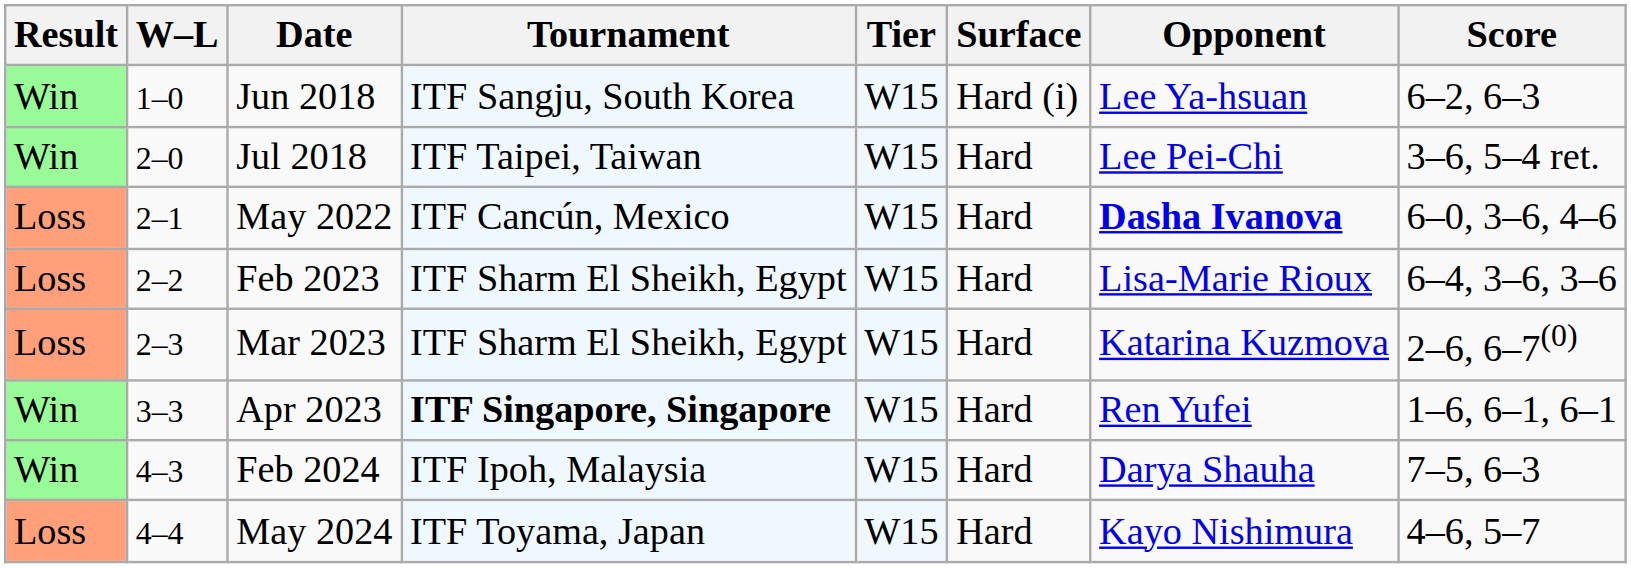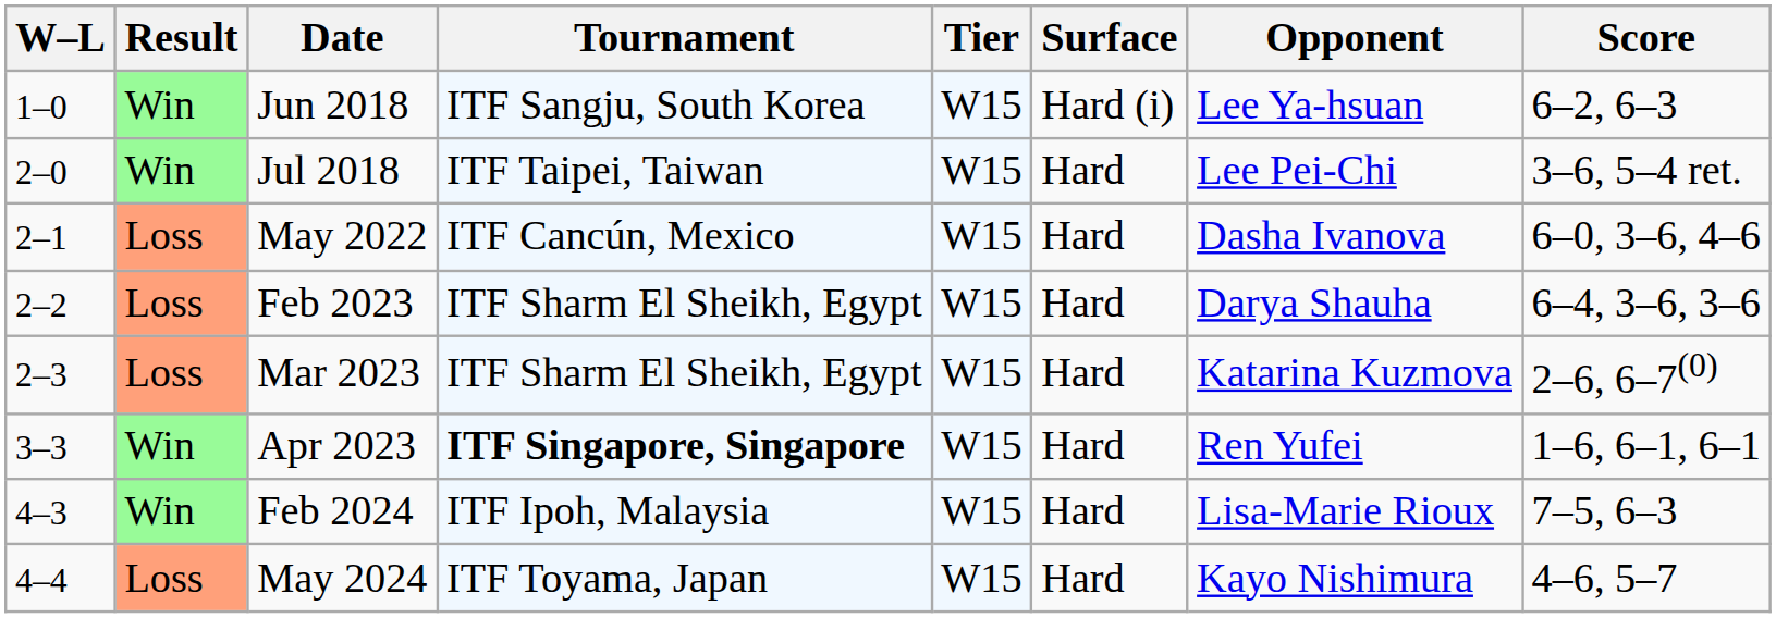 <table class="sortable wikitable">
 <tr>
+<th class="unsortable">W–L</th>
 <th>Result</th>
-<th class="unsortable">W–L</th>
 <th>Date</th>
 <th>Tournament</th>
 <th>Tier</th>
 <th>Surface</th>
 <th>Opponent</th>
 <th class="unsortable">Score</th>
 </tr>
 <tr>
+<td><small>1–0</small></td>
 <td style="background:#98fb98;">Win</td>
-<td><small>1–0</small></td>
 <td>Jun 2018</td>
 <td style="background:#f0f8ff;">ITF Sangju, South Korea</td>
 <td style="background:#f0f8ff;">W15</td>
 <td>Hard (i)</td>
 <td> <a href='#'>Lee Ya-hsuan</a></td>
 <td>6–2, 6–3</td>
 </tr>
 <tr>
+<td><small>2–0</small></td>
 <td style="background:#98fb98;">Win</td>
-<td><small>2–0</small></td>
 <td>Jul 2018</td>
 <td style="background:#f0f8ff;">ITF Taipei, Taiwan</td>
 <td style="background:#f0f8ff;">W15</td>
 <td>Hard</td>
 <td> <a href='#'>Lee Pei-Chi</a></td>
 <td>3–6, 5–4 ret.</td>
 </tr>
 <tr>
+<td><small>2–1</small></td>
 <td style="background:#ffa07a;">Loss</td>
-<td><small>2–1</small></td>
 <td>May 2022</td>
 <td style="background:#f0f8ff;">ITF Cancún, Mexico</td>
 <td style="background:#f0f8ff;">W15</td>
 <td>Hard</td>
-<td><strong> <a href='#'>Dasha Ivanova</a></strong></td>
+<td> <a href='#'>Dasha Ivanova</a></td>
 <td>6–0, 3–6, 4–6</td>
 </tr>
 <tr>
+<td><small>2–2</small></td>
 <td style="background:#ffa07a;">Loss</td>
-<td><small>2–2</small></td>
 <td>Feb 2023</td>
 <td style="background:#f0f8ff;">ITF Sharm El Sheikh, Egypt</td>
 <td style="background:#f0f8ff;">W15</td>
 <td>Hard</td>
-<td> <a href='#'>Lisa-Marie Rioux</a></td>
+<td> <a href='#'>Darya Shauha</a></td>
 <td>6–4, 3–6, 3–6</td>
 </tr>
 <tr>
+<td><small>2–3</small></td>
 <td style="background:#ffa07a;">Loss</td>
-<td><small>2–3</small></td>
 <td>Mar 2023</td>
 <td style="background:#f0f8ff;">ITF Sharm El Sheikh, Egypt</td>
 <td style="background:#f0f8ff;">W15</td>
 <td>Hard</td>
 <td> <a href='#'>Katarina Kuzmova</a></td>
 <td>2–6, 6–7<sup>(0)</sup></td>
 </tr>
 <tr>
+<td><small>3–3</small></td>
 <td style="background:#98fb98;">Win</td>
-<td><small>3–3</small></td>
 <td>Apr 2023</td>
 <td style="background:#f0f8ff;"><strong>ITF Singapore, Singapore</strong></td>
 <td style="background:#f0f8ff;">W15</td>
 <td>Hard</td>
 <td> <a href='#'>Ren Yufei</a></td>
 <td>1–6, 6–1, 6–1</td>
 </tr>
 <tr>
+<td><small>4–3</small></td>
 <td style="background:#98fb98;">Win</td>
-<td><small>4–3</small></td>
 <td>Feb 2024</td>
 <td style="background:#f0f8ff;">ITF Ipoh, Malaysia</td>
 <td style="background:#f0f8ff;">W15</td>
 <td>Hard</td>
-<td> <a href='#'>Darya Shauha</a></td>
+<td> <a href='#'>Lisa-Marie Rioux</a></td>
 <td>7–5, 6–3</td>
 </tr>
 <tr>
+<td><small>4–4</small></td>
 <td style="background:#ffa07a;">Loss</td>
-<td><small>4–4</small></td>
 <td>May 2024</td>
 <td style="background:#f0f8ff;">ITF Toyama, Japan</td>
 <td style="background:#f0f8ff;">W15</td>
 <td>Hard</td>
 <td> <a href='#'>Kayo Nishimura</a></td>
 <td>4–6, 5–7</td>
 </tr>
 </table>
